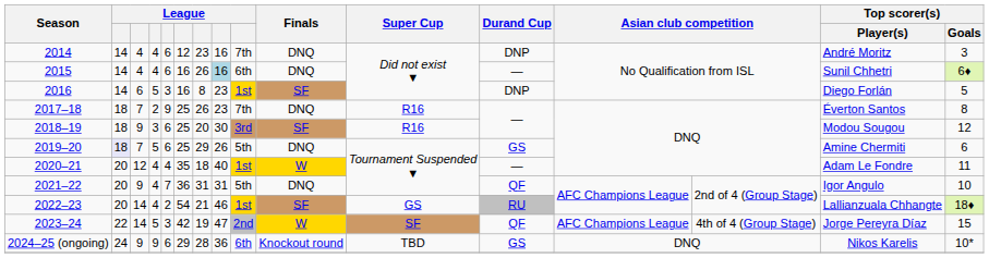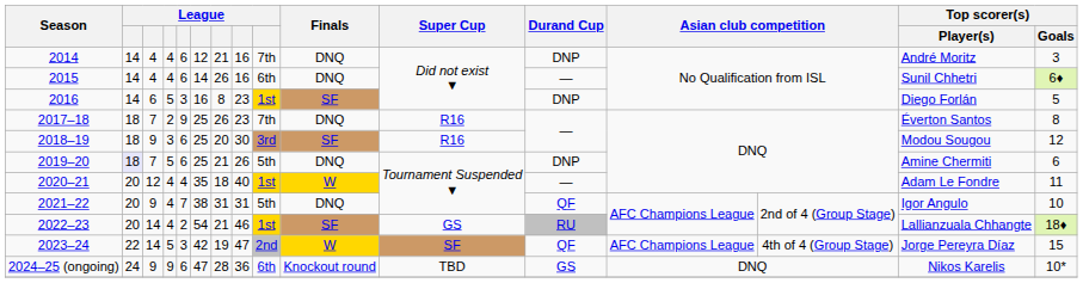 <table class="wikitable sortable" style="text-align: center">
 <tr>
 <th rowspan="2">Season</th>
 <th colspan="8"><a href='#'>League</a></th>
 <th rowspan="2"><strong>Finals</strong></th>
 <th rowspan="2"><strong><a href='#'>Super Cup</a></strong></th>
 <th rowspan="2"><strong><a href='#'>Durand Cup</a></strong></th>
 <th colspan="2" rowspan="2"><a href='#'>Asian club competition</a></th>
 <th colspan="2">Top scorer(s)</th>
 </tr>
 <tr>
 <th></th>
 <th></th>
 <th></th>
 <th></th>
 <th></th>
 <th></th>
 <th></th>
 <th></th>
 <th>Player(s)</th>
 <th>Goals</th>
 </tr>
 <tr>
 <td><a href='#'>2014</a></td>
 <td>14</td>
 <td>4</td>
 <td>4</td>
 <td>6</td>
 <td>12</td>
-<td>23</td>
+<td>21</td>
 <td>16</td>
 <td>7th</td>
 <td>DNQ</td>
 <td rowspan=3><em>Did not exist</em><br>▼</td>
 <td>DNP</td>
 <td rowspan=3 colspan="2">No Qualification from ISL</td>
 <td align="left"> <a href='#'>André Moritz</a></td>
 <td>3</td>
 </tr>
 <tr>
 <td><a href='#'>2015</a></td>
 <td>14</td>
 <td>4</td>
 <td>4</td>
 <td>6</td>
+<td>14</td>
+<td>26</td>
 <td>16</td>
-<td>26</td>
-<td style="background: lightblue;">16</td>
 <td>6th</td>
 <td>DNQ</td>
 <td>—</td>
 <td align="left"> <a href='#'>Sunil Chhetri</a></td>
 <td bgcolor=#ERF5B5>6♦</td>
 </tr>
 <tr>
 <td><a href='#'>2016</a></td>
 <td>14</td>
 <td>6</td>
 <td>5</td>
 <td>3</td>
 <td>16</td>
 <td>8</td>
 <td>23</td>
 <td bgcolor="Gold" align="center"><a href='#'>1st</a></td>
 <td bgcolor=#c96 align="center"><a href='#'>SF</a></td>
 <td>DNP</td>
 <td align="left"> <a href='#'>Diego Forlán</a></td>
 <td>5</td>
 </tr>
 <tr>
 <td><a href='#'>2017–18</a></td>
 <td>18</td>
 <td>7</td>
 <td>2</td>
 <td>9</td>
 <td>25</td>
 <td>26</td>
 <td>23</td>
 <td>7th</td>
 <td>DNQ</td>
 <td><a href='#'>R16</a></td>
 <td rowspan=2>—</td>
 <td rowspan=4 colspan="2">DNQ</td>
 <td align="left"> <a href='#'>Éverton Santos</a></td>
 <td>8</td>
 </tr>
 <tr>
 <td><a href='#'>2018–19</a></td>
 <td>18</td>
 <td>9</td>
 <td>3</td>
 <td>6</td>
 <td>25</td>
 <td>20</td>
 <td>30</td>
 <td bgcolor=#c96 align="center"><a href='#'>3rd</a></td>
 <td bgcolor=#c96 align="center"><a href='#'>SF</a></td>
 <td><a href='#'>R16</a></td>
 <td align="left"> <a href='#'>Modou Sougou</a></td>
 <td>12</td>
 </tr>
 <tr>
 <td><a href='#'>2019–20</a></td>
 <td style="background: lavender;">18</td>
 <td>7</td>
 <td>5</td>
 <td>6</td>
 <td>25</td>
-<td>29</td>
+<td>21</td>
 <td>26</td>
 <td>5th</td>
 <td>DNQ</td>
 <td rowspan=3><em>Tournament Suspended</em><br>▼</td>
-<td align="center"><a href='#'>GS</a></td>
+<td>DNP</td>
 <td align="left"> <a href='#'>Amine Chermiti</a></td>
 <td>6</td>
 </tr>
 <tr>
 <td><a href='#'>2020–21</a></td>
 <td>20</td>
 <td>12</td>
 <td>4</td>
 <td>4</td>
 <td>35</td>
 <td>18</td>
 <td>40</td>
 <td bgcolor="Gold" align="center"><a href='#'>1st</a></td>
 <td bgcolor="Gold" align="center"><a href='#'>W</a></td>
 <td>—</td>
 <td align="left"> <a href='#'>Adam Le Fondre</a></td>
 <td>11</td>
 </tr>
 <tr>
 <td><a href='#'>2021–22</a></td>
 <td>20</td>
 <td>9</td>
 <td>4</td>
 <td>7</td>
-<td>36</td>
+<td>38</td>
 <td>31</td>
 <td>31</td>
 <td>5th</td>
 <td>DNQ</td>
 <td align="center"><a href='#'>QF</a></td>
 <td rowspan="2"><a href='#'>AFC Champions League</a></td>
 <td rowspan="2">2nd of 4 (<a href='#'>Group Stage</a>)</td>
 <td align="left"> <a href='#'>Igor Angulo</a></td>
 <td>10</td>
 </tr>
 <tr>
 <td><a href='#'>2022–23</a></td>
 <td>20</td>
 <td>14</td>
 <td>4</td>
 <td>2</td>
 <td>54</td>
 <td>21</td>
 <td>46</td>
 <td bgcolor="Gold" align="center"><a href='#'>1st</a></td>
 <td bgcolor=#c96 align="center"><a href='#'>SF</a></td>
 <td align="center"><a href='#'>GS</a></td>
 <td bgcolor="Silver" align="center"><a href='#'>RU</a></td>
 <td align="left"> <a href='#'>Lallianzuala Chhangte</a></td>
 <td bgcolor=#ERF5B5>18♦</td>
 </tr>
 <tr>
 <td><a href='#'>2023–24</a></td>
 <td>22</td>
 <td>14</td>
 <td>5</td>
 <td>3</td>
 <td>42</td>
 <td>19</td>
 <td>47</td>
 <td bgcolor="Silver" align="center"><a href='#'>2nd</a></td>
 <td bgcolor="Gold" align="center"><a href='#'>W</a></td>
 <td bgcolor=#c96><a href='#'>SF</a></td>
 <td align="center"><a href='#'>QF</a></td>
 <td rowspan="1"><a href='#'>AFC Champions League</a></td>
 <td rowspan="1">4th of 4 (<a href='#'>Group Stage</a>)</td>
 <td align="left"> <a href='#'>Jorge Pereyra Díaz</a></td>
 <td>15</td>
 </tr>
 <tr>
 <td><a href='#'>2024–25</a> (ongoing)</td>
 <td>24</td>
 <td>9</td>
 <td>9</td>
 <td>6</td>
-<td>29</td>
+<td>47</td>
 <td>28</td>
 <td>36</td>
 <td><a href='#'>6th</a></td>
 <td><a href='#'>Knockout round</a></td>
 <td align="center">TBD</td>
 <td align="center"><a href='#'>GS</a></td>
 <td colspan="2">DNQ</td>
 <td> <a href='#'>Nikos Karelis</a></td>
 <td>10*</td>
 </tr>
 <tr>
 </tr>
 </table>
